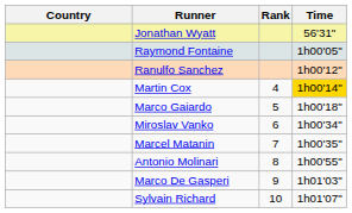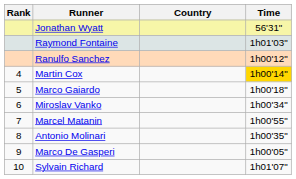 <table class="wikitable" style="text-align:center; font-size: 90%; border: gray solid 1px;border-collapse:collapse;">
 <tr bgcolor="#E4E4E4">
+<th style="border-bottom:1px solid #AAAAAA" width=10>Rank</th>
+<th style="border-bottom:1px solid #AAAAAA" width=150>Runner</th>
 <th style="border-bottom:1px solid #AAAAAA" width=150>Country</th>
-<th style="border-bottom:1px solid #AAAAAA" width=150>Runner</th>
-<th style="border-bottom:1px solid #AAAAAA" width=10>Rank</th>
 <th style="border-bottom:1px solid #AAAAAA" width=60>Time</th>
 </tr>
 <tr bgcolor=F7F6A8>
+<td></td>
+<td align=left><a href='#'>Jonathan Wyatt</a></td>
 <td align=left></td>
-<td align=left><a href='#'>Jonathan Wyatt</a></td>
-<td></td>
 <td>56'31"</td>
 </tr>
 <tr bgcolor=DCE5E5>
+<td></td>
+<td align=left><a href='#'>Raymond Fontaine</a></td>
 <td align=left></td>
-<td align=left><a href='#'>Raymond Fontaine</a></td>
-<td></td>
-<td>1h00'05"</td>
+<td>1h01'03"</td>
 </tr>
 <tr bgcolor=FFDAB9>
+<td></td>
+<td align=left><a href='#'>Ranulfo Sanchez</a></td>
 <td align=left></td>
-<td align=left><a href='#'>Ranulfo Sanchez</a></td>
-<td></td>
 <td>1h00'12"</td>
 </tr>
 <tr>
+<td>4</td>
+<td align=left><a href='#'>Martin Cox</a></td>
 <td align=left></td>
-<td align=left><a href='#'>Martin Cox</a></td>
-<td>4</td>
 <td style="background: gold;">1h00'14"</td>
 </tr>
 <tr>
+<td>5</td>
+<td align=left><a href='#'>Marco Gaiardo</a></td>
 <td align=left></td>
-<td align=left><a href='#'>Marco Gaiardo</a></td>
-<td>5</td>
 <td>1h00'18"</td>
 </tr>
 <tr>
+<td>6</td>
+<td align=left><a href='#'>Miroslav Vanko</a></td>
 <td align=left></td>
-<td align=left><a href='#'>Miroslav Vanko</a></td>
-<td>6</td>
 <td>1h00'34"</td>
 </tr>
 <tr>
+<td>7</td>
+<td align=left><a href='#'>Marcel Matanin</a></td>
 <td align=left></td>
-<td align=left><a href='#'>Marcel Matanin</a></td>
-<td>7</td>
+<td>1h00'55"</td>
+</tr>
+<tr>
+<td>8</td>
+<td align=left><a href='#'>Antonio Molinari</a></td>
+<td align=left></td>
 <td>1h00'35"</td>
 </tr>
 <tr>
+<td>9</td>
+<td align=left><a href='#'>Marco De Gasperi</a></td>
 <td align=left></td>
-<td align=left><a href='#'>Antonio Molinari</a></td>
-<td>8</td>
-<td>1h00'55"</td>
+<td>1h00'05"</td>
 </tr>
 <tr>
+<td>10</td>
+<td align=left><a href='#'>Sylvain Richard</a></td>
 <td align=left></td>
-<td align=left><a href='#'>Marco De Gasperi</a></td>
-<td>9</td>
-<td>1h01'03"</td>
-</tr>
-<tr>
-<td align=left></td>
-<td align=left><a href='#'>Sylvain Richard</a></td>
-<td>10</td>
 <td>1h01'07"</td>
 </tr>
 </table>
